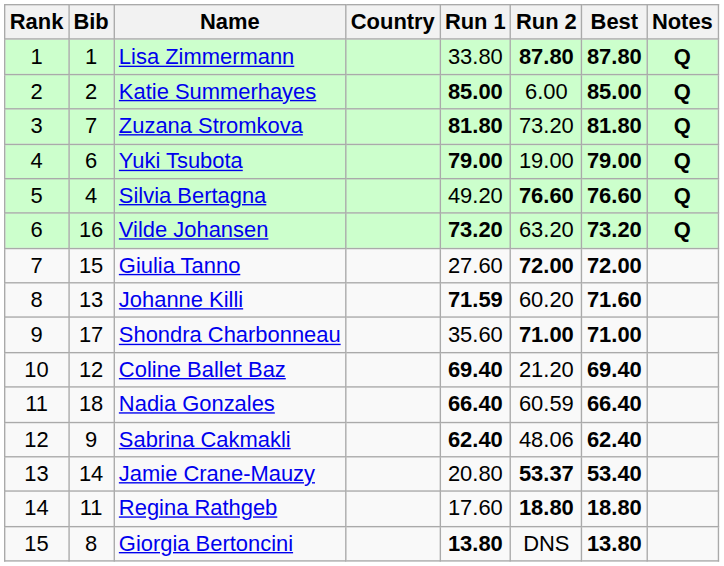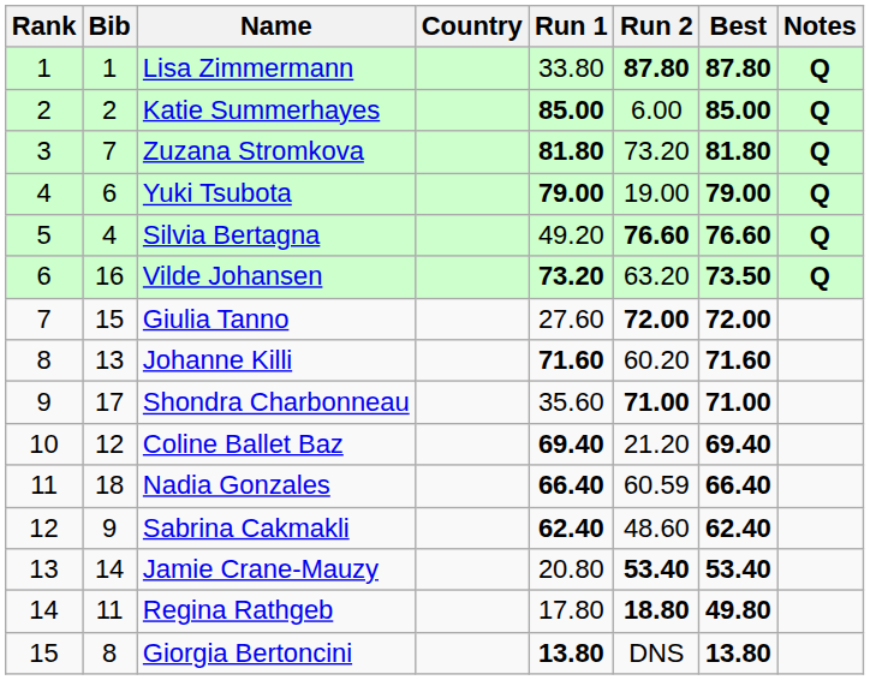 <table class="wikitable sortable" style="text-align:center">
 <tr>
 <th>Rank</th>
 <th>Bib</th>
 <th>Name</th>
 <th>Country</th>
 <th>Run 1</th>
 <th>Run 2</th>
 <th>Best</th>
 <th>Notes</th>
 </tr>
 <tr bgcolor="#ccffcc">
 <td>1</td>
 <td>1</td>
 <td align=left><a href='#'>Lisa Zimmermann</a></td>
 <td align=left></td>
 <td>33.80</td>
 <td><strong>87.80</strong></td>
 <td><strong>87.80</strong></td>
 <td><strong>Q</strong></td>
 </tr>
 <tr bgcolor="#ccffcc">
 <td>2</td>
 <td>2</td>
 <td align=left><a href='#'>Katie Summerhayes</a></td>
 <td align=left></td>
 <td><strong>85.00</strong></td>
 <td>6.00</td>
 <td><strong>85.00</strong></td>
 <td><strong>Q</strong></td>
 </tr>
 <tr bgcolor="#ccffcc">
 <td>3</td>
 <td>7</td>
 <td align=left><a href='#'>Zuzana Stromkova</a></td>
 <td align=left></td>
 <td><strong>81.80</strong></td>
 <td>73.20</td>
 <td><strong>81.80</strong></td>
 <td><strong>Q</strong></td>
 </tr>
 <tr bgcolor="#ccffcc">
 <td>4</td>
 <td>6</td>
 <td align=left><a href='#'>Yuki Tsubota</a></td>
 <td align=left></td>
 <td><strong>79.00</strong></td>
 <td>19.00</td>
 <td><strong>79.00</strong></td>
 <td><strong>Q</strong></td>
 </tr>
 <tr bgcolor="#ccffcc">
 <td>5</td>
 <td>4</td>
 <td align=left><a href='#'>Silvia Bertagna</a></td>
 <td align=left></td>
 <td>49.20</td>
 <td><strong>76.60</strong></td>
 <td><strong>76.60</strong></td>
 <td><strong>Q</strong></td>
 </tr>
 <tr bgcolor="#ccffcc">
 <td>6</td>
 <td>16</td>
 <td align=left><a href='#'>Vilde Johansen</a></td>
 <td align=left></td>
 <td><strong>73.20</strong></td>
 <td>63.20</td>
-<td><strong>73.20</strong></td>
+<td><strong>73.50</strong></td>
 <td><strong>Q</strong></td>
 </tr>
 <tr>
 <td>7</td>
 <td>15</td>
 <td align=left><a href='#'>Giulia Tanno</a></td>
 <td align=left></td>
 <td>27.60</td>
 <td><strong>72.00</strong></td>
 <td><strong>72.00</strong></td>
 <td></td>
 </tr>
 <tr>
 <td>8</td>
 <td>13</td>
 <td align=left><a href='#'>Johanne Killi</a></td>
 <td align=left></td>
-<td><strong>71.59</strong></td>
+<td><strong>71.60</strong></td>
 <td>60.20</td>
 <td><strong>71.60</strong></td>
 <td></td>
 </tr>
 <tr>
 <td>9</td>
 <td>17</td>
 <td align=left><a href='#'>Shondra Charbonneau</a></td>
 <td align=left></td>
 <td>35.60</td>
 <td><strong>71.00</strong></td>
 <td><strong>71.00</strong></td>
 <td></td>
 </tr>
 <tr>
 <td>10</td>
 <td>12</td>
 <td align=left><a href='#'>Coline Ballet Baz</a></td>
 <td align=left></td>
 <td><strong>69.40</strong></td>
 <td>21.20</td>
 <td><strong>69.40</strong></td>
 <td></td>
 </tr>
 <tr>
 <td>11</td>
 <td>18</td>
 <td align=left><a href='#'>Nadia Gonzales</a></td>
 <td align=left></td>
 <td><strong>66.40</strong></td>
 <td>60.59</td>
 <td><strong>66.40</strong></td>
 <td></td>
 </tr>
 <tr>
 <td>12</td>
 <td>9</td>
 <td align=left><a href='#'>Sabrina Cakmakli</a></td>
 <td align=left></td>
 <td><strong>62.40</strong></td>
-<td>48.06</td>
+<td>48.60</td>
 <td><strong>62.40</strong></td>
 <td></td>
 </tr>
 <tr>
 <td>13</td>
 <td>14</td>
 <td align=left><a href='#'>Jamie Crane-Mauzy</a></td>
 <td align=left></td>
 <td>20.80</td>
-<td><strong>53.37</strong></td>
+<td><strong>53.40</strong></td>
 <td><strong>53.40</strong></td>
 <td></td>
 </tr>
 <tr>
 <td>14</td>
 <td>11</td>
 <td align=left><a href='#'>Regina Rathgeb</a></td>
 <td align=left></td>
-<td>17.60</td>
+<td>17.80</td>
 <td><strong>18.80</strong></td>
-<td><strong>18.80</strong></td>
+<td><strong>49.80</strong></td>
 <td></td>
 </tr>
 <tr>
 <td>15</td>
 <td>8</td>
 <td align=left><a href='#'>Giorgia Bertoncini</a></td>
 <td align=left></td>
 <td><strong>13.80</strong></td>
 <td>DNS</td>
 <td><strong>13.80</strong></td>
 <td></td>
 </tr>
 </table>
